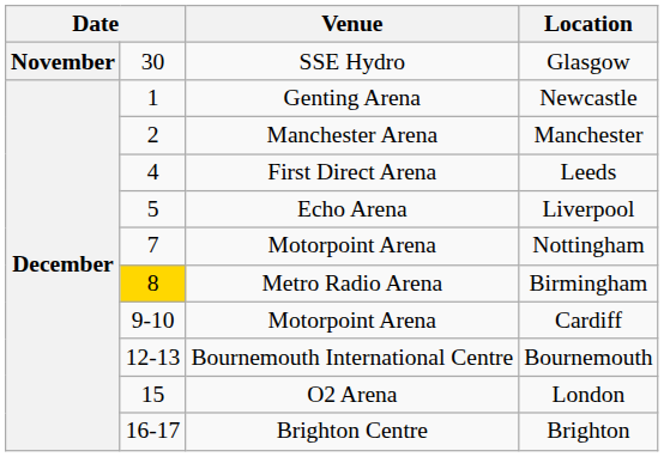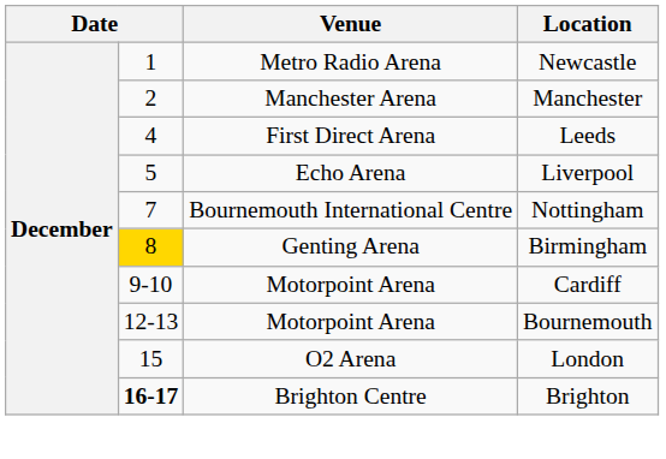 <table class="wikitable sortable plainrowheaders" style="text-align:center;">
 <tr>
 <th scope="col" colspan=2>Date</th>
 <th scope="col">Venue</th>
 <th scope="col">Location</th>
 </tr>
 <tr>
-<th>November</th>
-<td>30</td>
-<td>SSE Hydro</td>
-<td>Glasgow</td>
-</tr>
-<tr>
 <th rowspan="10">December</th>
 <td>1</td>
-<td>Genting Arena</td>
+<td>Metro Radio Arena</td>
 <td>Newcastle</td>
 </tr>
 <tr>
 <td>2</td>
 <td>Manchester Arena</td>
 <td>Manchester</td>
 </tr>
 <tr>
 <td>4</td>
 <td>First Direct Arena</td>
 <td>Leeds</td>
 </tr>
 <tr>
 <td>5</td>
 <td>Echo Arena</td>
 <td>Liverpool</td>
 </tr>
 <tr>
 <td>7</td>
-<td>Motorpoint Arena</td>
+<td>Bournemouth International Centre</td>
 <td>Nottingham</td>
 </tr>
 <tr>
 <td style="background: gold;">8</td>
-<td>Metro Radio Arena</td>
+<td>Genting Arena</td>
 <td>Birmingham</td>
 </tr>
 <tr>
 <td>9-10</td>
 <td>Motorpoint Arena</td>
 <td>Cardiff</td>
 </tr>
 <tr>
 <td>12-13</td>
-<td>Bournemouth International Centre</td>
+<td>Motorpoint Arena</td>
 <td>Bournemouth</td>
 </tr>
 <tr>
 <td>15</td>
 <td>O2 Arena</td>
 <td>London</td>
 </tr>
 <tr>
-<td>16-17</td>
+<td><strong>16-17</strong></td>
 <td>Brighton Centre</td>
 <td>Brighton</td>
 </tr>
 </table>
